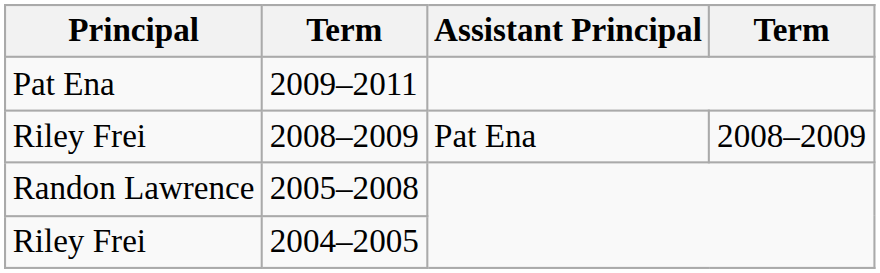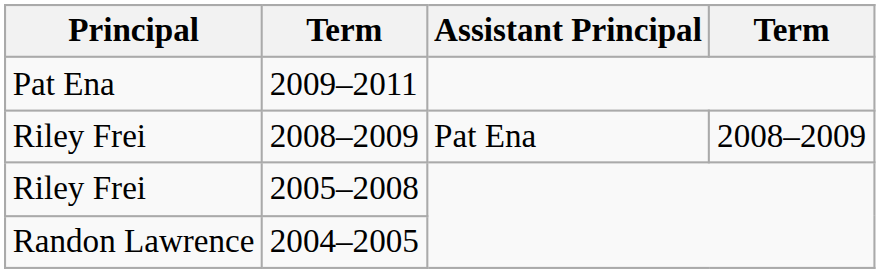 <table class="wikitable">
 <tr>
 <th>Principal</th>
 <th>Term</th>
 <th>Assistant Principal</th>
 <th>Term</th>
 </tr>
 <tr>
 <td>Pat Ena</td>
 <td>2009–2011</td>
 </tr>
 <tr>
 <td>Riley Frei</td>
 <td>2008–2009</td>
 <td>Pat Ena</td>
 <td>2008–2009</td>
 </tr>
 <tr>
-<td>Randon Lawrence</td>
+<td>Riley Frei</td>
 <td>2005–2008</td>
 </tr>
 <tr>
-<td>Riley Frei</td>
+<td>Randon Lawrence</td>
 <td>2004–2005</td>
 </tr>
 </table>
